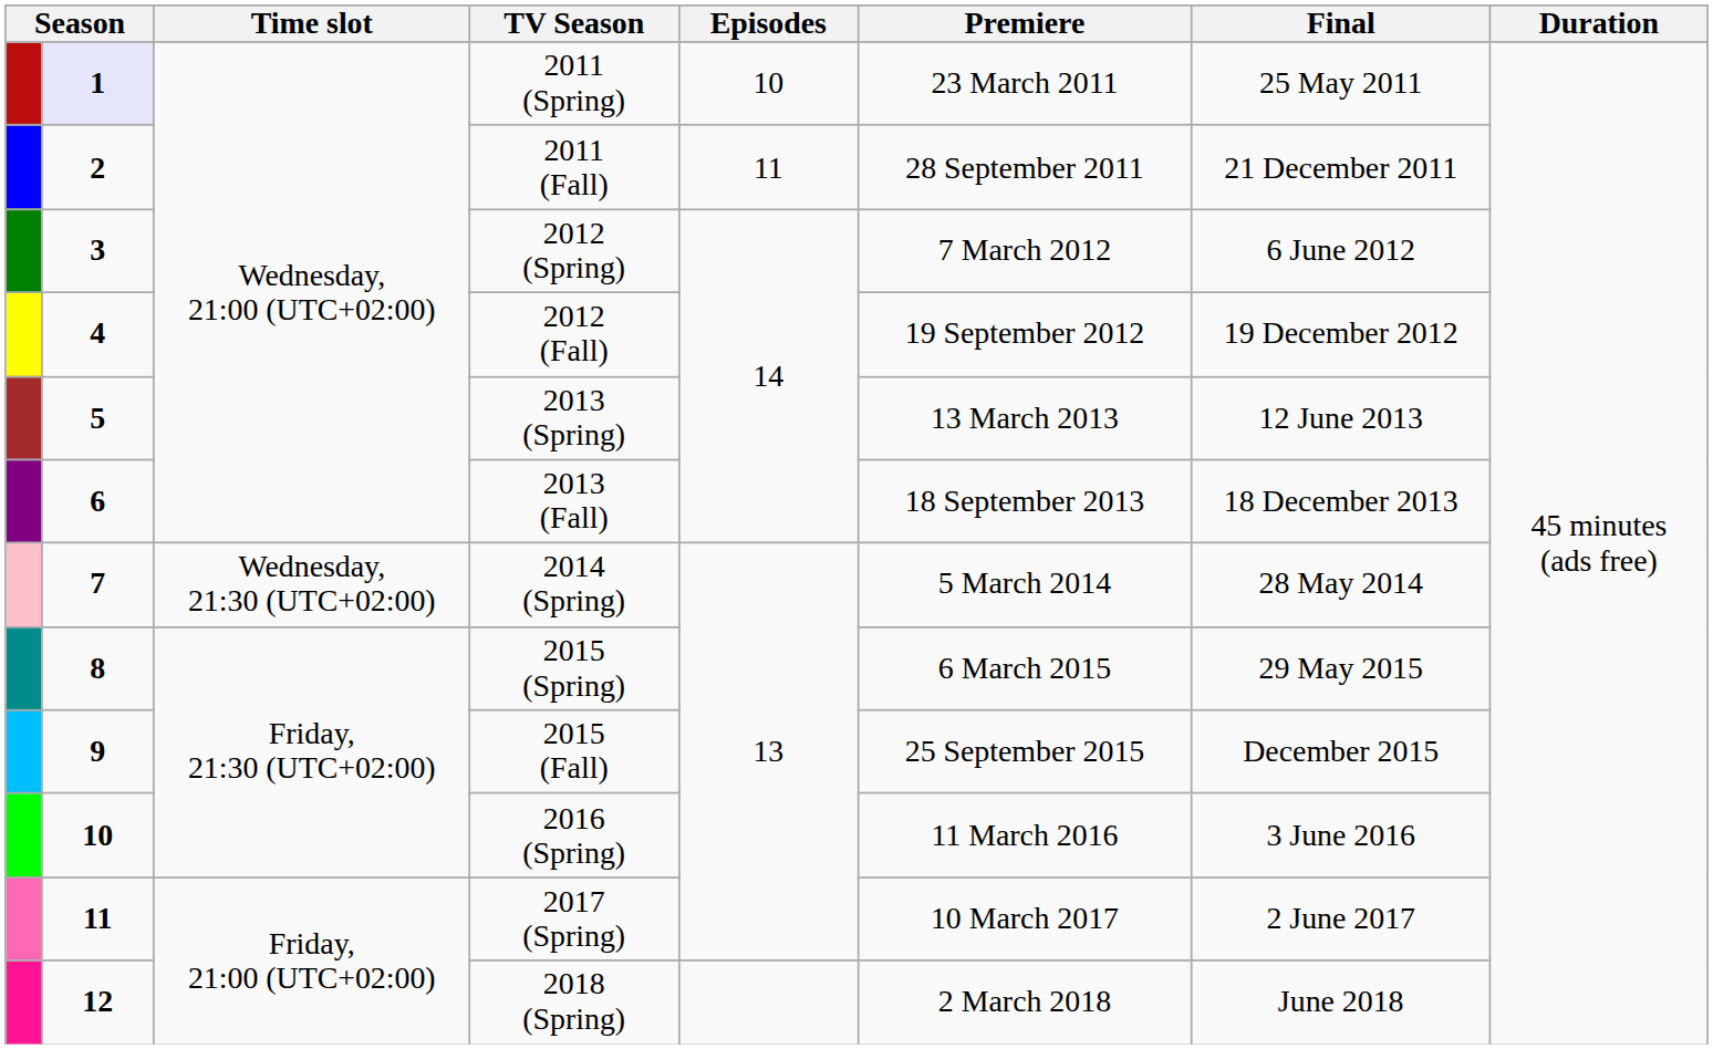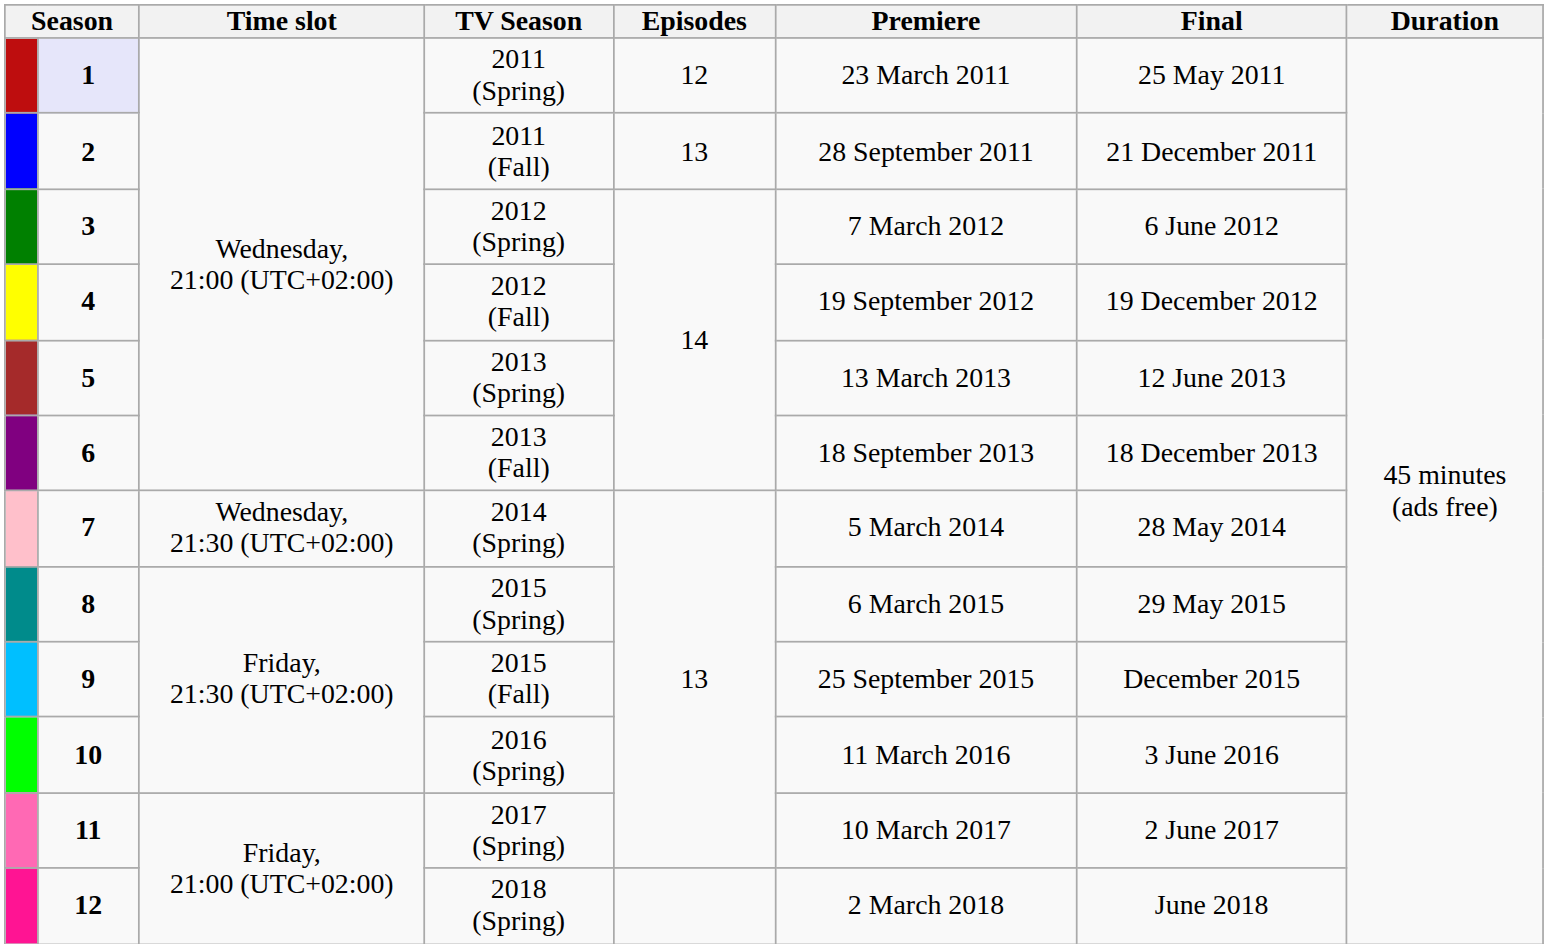 <table style="text-align:center" class="wikitable sortable" width="70%">
 <tr>
 <th style="padding: 0px 8px" colspan="2">Season</th>
 <th style="padding: 0px 15px">Time slot</th>
 <th style="padding: 0px 8px">TV Season</th>
 <th style="padding: 0px 8px">Episodes</th>
 <th style="padding: 0px 40px">Premiere</th>
 <th style="padding: 0px 30px">Final</th>
 <th style="padding: 0px 15px">Duration</th>
 </tr>
 <tr>
 <td height="10" bgcolor="beidge"></td>
 <td style="background: lavender;"><strong>1</strong></td>
 <td rowspan="6">Wednesday,<br> 21:00 (UTC+02:00)</td>
 <td>2011<br> (Spring)</td>
-<td>10</td>
+<td>12</td>
 <td>23 March 2011</td>
 <td>25 May 2011</td>
 <td rowspan="12">45 minutes<br>(ads free)</td>
 </tr>
 <tr>
 <td height="10" bgcolor="blue"></td>
 <td><strong>2</strong></td>
 <td>2011<br> (Fall)</td>
-<td>11</td>
+<td>13</td>
 <td>28 September 2011</td>
 <td>21 December 2011</td>
 </tr>
 <tr>
 <td height="10" bgcolor="green"></td>
 <td><strong>3</strong></td>
 <td>2012<br> (Spring)</td>
 <td rowspan="4">14</td>
 <td>7 March 2012</td>
 <td>6 June 2012</td>
 </tr>
 <tr>
 <td height="10" bgcolor="yellow"></td>
 <td><strong>4</strong></td>
 <td>2012<br> (Fall)</td>
 <td>19 September 2012</td>
 <td>19 December 2012</td>
 </tr>
 <tr>
 <td height="10" bgcolor="brown"></td>
 <td><strong>5</strong></td>
 <td>2013<br> (Spring)</td>
 <td>13 March 2013</td>
 <td>12 June 2013</td>
 </tr>
 <tr>
 <td height="10" bgcolor="purple"></td>
 <td><strong>6</strong></td>
 <td>2013<br> (Fall)</td>
 <td>18 September 2013</td>
 <td>18 December 2013</td>
 </tr>
 <tr>
 <td height="10" bgcolor="pink"></td>
 <td><strong>7</strong></td>
 <td>Wednesday,<br> 21:30 (UTC+02:00)</td>
 <td>2014<br> (Spring)</td>
 <td rowspan="5">13</td>
 <td>5 March 2014</td>
 <td>28 May 2014</td>
 </tr>
 <tr>
 <td height="10" bgcolor="#008B8B"></td>
 <td><strong>8</strong></td>
 <td rowspan="3">Friday,<br> 21:30 (UTC+02:00)</td>
 <td>2015<br>  (Spring)</td>
 <td>6 March 2015</td>
 <td>29 May 2015</td>
 </tr>
 <tr>
 <td height="10" bgcolor="#00BFFF"></td>
 <td><strong>9</strong></td>
 <td>2015<br> (Fall)</td>
 <td>25 September 2015</td>
 <td>December 2015</td>
 </tr>
 <tr>
 <td height="10" bgcolor="#00FF00"></td>
 <td><strong>10</strong></td>
 <td>2016<br> (Spring)</td>
 <td>11 March 2016</td>
 <td>3 June 2016</td>
 </tr>
 <tr>
 <td height="10" bgcolor="hotpink"></td>
 <td><strong>11</strong></td>
 <td rowspan="2">Friday,<br> 21:00 (UTC+02:00)</td>
 <td>2017<br> (Spring)</td>
 <td>10 March 2017</td>
 <td>2 June 2017</td>
 </tr>
 <tr>
 <td height="10" bgcolor="deeppink"></td>
 <td><strong>12</strong></td>
 <td>2018<br> (Spring)</td>
 <td></td>
 <td>2 March 2018</td>
 <td>June 2018</td>
 </tr>
 </table>
